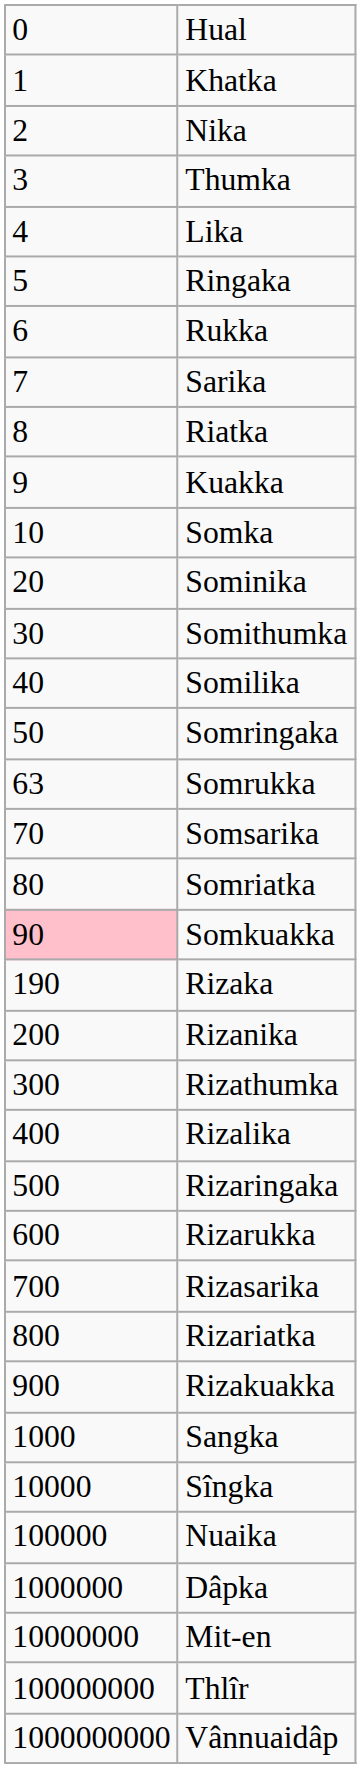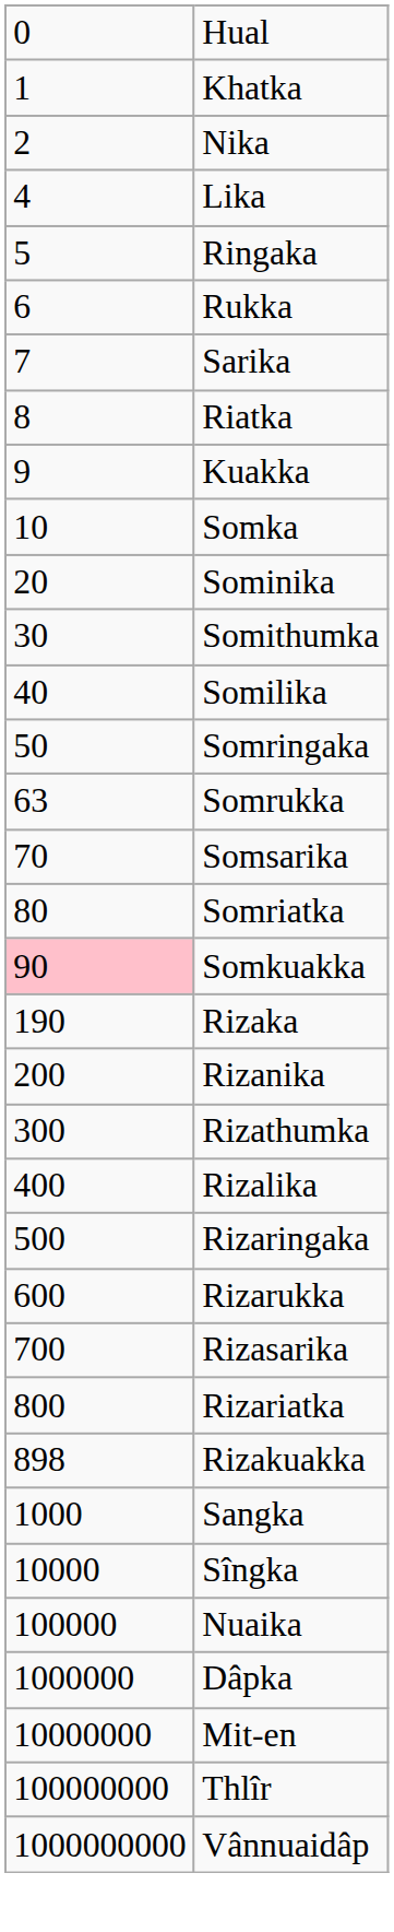 <table class="wikitable">
 <tr>
 <td>0</td>
 <td>Hual</td>
 </tr>
 <tr>
 <td>1</td>
 <td>Khatka</td>
 </tr>
 <tr>
 <td>2</td>
 <td>Nika</td>
-</tr>
-<tr>
-<td>3</td>
-<td>Thumka</td>
 </tr>
 <tr>
 <td>4</td>
 <td>Lika</td>
 </tr>
 <tr>
 <td>5</td>
 <td>Ringaka</td>
 </tr>
 <tr>
 <td>6</td>
 <td>Rukka</td>
 </tr>
 <tr>
 <td>7</td>
 <td>Sarika</td>
 </tr>
 <tr>
 <td>8</td>
 <td>Riatka</td>
 </tr>
 <tr>
 <td>9</td>
 <td>Kuakka</td>
 </tr>
 <tr>
 <td>10</td>
 <td>Somka</td>
 </tr>
 <tr>
 <td>20</td>
 <td>Sominika</td>
 </tr>
 <tr>
 <td>30</td>
 <td>Somithumka</td>
 </tr>
 <tr>
 <td>40</td>
 <td>Somilika</td>
 </tr>
 <tr>
 <td>50</td>
 <td>Somringaka</td>
 </tr>
 <tr>
 <td>63</td>
 <td>Somrukka</td>
 </tr>
 <tr>
 <td>70</td>
 <td>Somsarika</td>
 </tr>
 <tr>
 <td>80</td>
 <td>Somriatka</td>
 </tr>
 <tr>
 <td style="background: pink;">90</td>
 <td>Somkuakka</td>
 </tr>
 <tr>
 <td>190</td>
 <td>Rizaka</td>
 </tr>
 <tr>
 <td>200</td>
 <td>Rizanika</td>
 </tr>
 <tr>
 <td>300</td>
 <td>Rizathumka</td>
 </tr>
 <tr>
 <td>400</td>
 <td>Rizalika</td>
 </tr>
 <tr>
 <td>500</td>
 <td>Rizaringaka</td>
 </tr>
 <tr>
 <td>600</td>
 <td>Rizarukka</td>
 </tr>
 <tr>
 <td>700</td>
 <td>Rizasarika</td>
 </tr>
 <tr>
 <td>800</td>
 <td>Rizariatka</td>
 </tr>
 <tr>
-<td>900</td>
+<td>898</td>
 <td>Rizakuakka</td>
 </tr>
 <tr>
 <td>1000</td>
 <td>Sangka</td>
 </tr>
 <tr>
 <td>10000</td>
 <td>Sîngka</td>
 </tr>
 <tr>
 <td>100000</td>
 <td>Nuaika</td>
 </tr>
 <tr>
 <td>1000000</td>
 <td>Dâpka</td>
 </tr>
 <tr>
 <td>10000000</td>
 <td>Mit-en</td>
 </tr>
 <tr>
 <td>100000000</td>
 <td>Thlîr</td>
 </tr>
 <tr>
 <td>1000000000</td>
 <td>Vânnuaidâp</td>
 </tr>
 <tr>
 </tr>
 </table>
